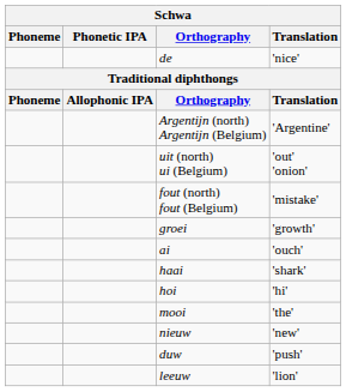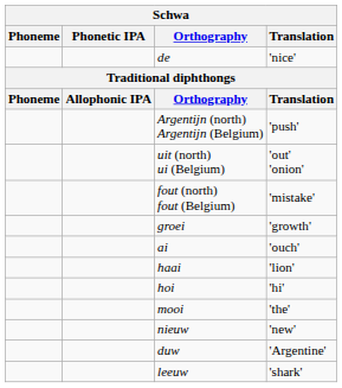 <table class="wikitable">
 <tr>
 <th colspan='6'>Schwa</th>
 </tr>
 <tr>
 <th>Phoneme</th>
 <th>Phonetic IPA</th>
 <th><a href='#'>Orthography</a></th>
 <th>Translation</th>
 </tr>
 <tr>
 <td></td>
 <td></td>
 <td><em>de</em></td>
 <td>'nice'</td>
 </tr>
 <tr>
 <th colspan='6'>Traditional diphthongs</th>
 </tr>
 <tr>
 <th>Phoneme</th>
 <th>Allophonic IPA</th>
 <th><a href='#'>Orthography</a></th>
 <th>Translation</th>
 </tr>
 <tr>
 <td></td>
 <td><br></td>
 <td><em>Argentijn</em> (north)<br><em>Argentijn</em> (Belgium)</td>
-<td>'Argentine'</td>
+<td>'push'</td>
 </tr>
 <tr>
 <td></td>
 <td><br></td>
 <td><em>uit</em> (north)<br><em>ui</em> (Belgium)</td>
 <td>'out'<br>'onion'</td>
 </tr>
 <tr>
 <td></td>
 <td><br></td>
 <td><em>fout</em> (north)<br><em>fout</em> (Belgium)</td>
 <td>'mistake'</td>
 </tr>
 <tr>
 <td></td>
 <td></td>
 <td><em>groei</em></td>
 <td>'growth'</td>
 </tr>
 <tr>
 <td></td>
 <td></td>
 <td><em>ai</em></td>
 <td>'ouch'</td>
 </tr>
 <tr>
 <td></td>
 <td></td>
 <td><em>haai</em></td>
-<td>'shark'</td>
+<td>'lion'</td>
 </tr>
 <tr>
 <td 'hi'></td>
 <td></td>
 <td><em>hoi</em></td>
 <td>'hi'</td>
 </tr>
 <tr>
 <td></td>
 <td></td>
 <td><em>mooi</em></td>
 <td>'the'</td>
 </tr>
 <tr>
 <td></td>
 <td></td>
 <td><em>nieuw</em></td>
 <td>'new'</td>
 </tr>
 <tr>
 <td></td>
 <td></td>
 <td><em>duw</em></td>
-<td>'push'</td>
+<td>'Argentine'</td>
 </tr>
 <tr>
 <td></td>
 <td></td>
 <td><em>leeuw</em></td>
-<td>'lion'</td>
+<td>'shark'</td>
 </tr>
 </table>
